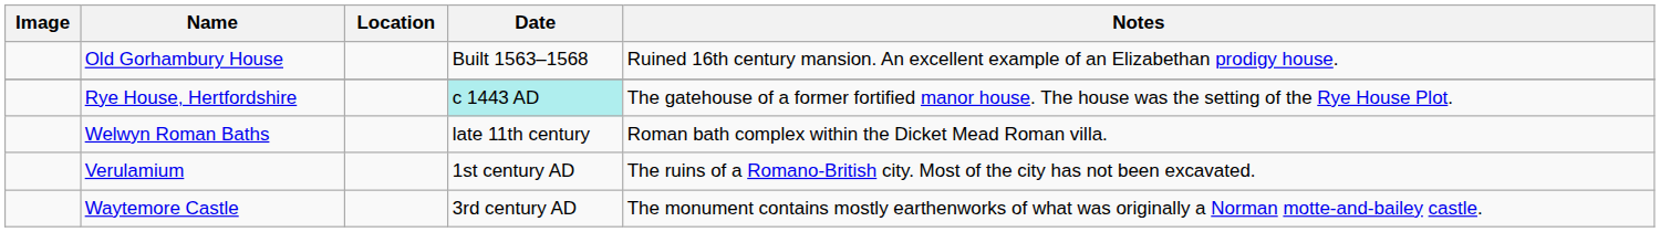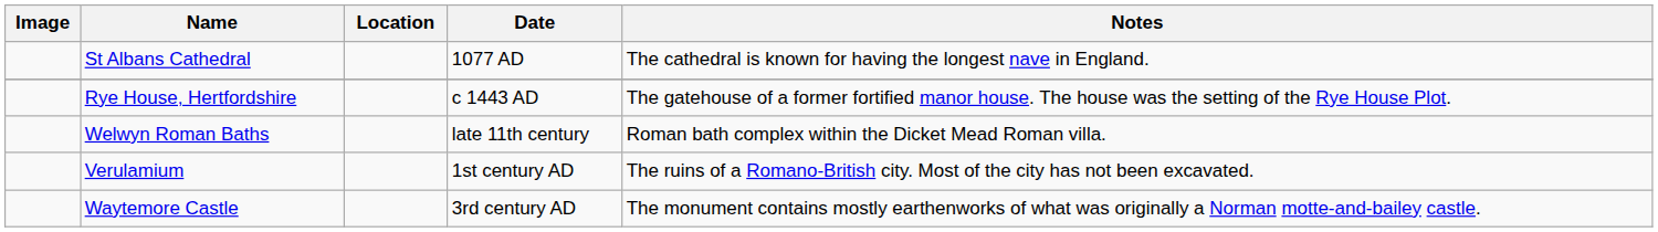 <table class="wikitable sortable" style="font-size: 90%;width:100%;border:0px;text-align:left;line-height:150%;">
 <tr>
 <th class="unsortable">Image</th>
 <th>Name</th>
 <th>Location</th>
 <th>Date</th>
 <th class="unsortable">Notes</th>
 </tr>
 <tr>
 <td></td>
-<td><a href='#'>Old Gorhambury House</a></td>
+<td><a href='#'>St Albans Cathedral</a></td>
 <td></td>
-<td>Built 1563–1568</td>
-<td>Ruined 16th century mansion. An excellent example of an Elizabethan  <a href='#'>prodigy house</a>.</td>
+<td>1077 AD</td>
+<td>The cathedral is known for having the longest <a href='#'>nave</a> in England.</td>
 </tr>
 <tr>
 </tr>
 <tr>
 <td></td>
 <td><a href='#'>Rye House, Hertfordshire</a></td>
 <td></td>
-<td style="background: paleturquoise;">c 1443 AD</td>
+<td>c 1443 AD</td>
 <td>The gatehouse of a former fortified <a href='#'>manor house</a>. The house was the setting of the <a href='#'>Rye House Plot</a>.</td>
 </tr>
 <tr>
 <td></td>
 <td><a href='#'>Welwyn Roman Baths</a></td>
 <td></td>
 <td>late 11th century</td>
 <td>Roman bath complex within the Dicket Mead Roman villa.</td>
 </tr>
 <tr>
 <td></td>
 <td><a href='#'>Verulamium</a></td>
 <td></td>
 <td>1st century AD</td>
 <td>The ruins of a <a href='#'>Romano-British</a> city. Most of the city has not been excavated.</td>
 </tr>
 <tr>
 <td></td>
 <td><a href='#'>Waytemore Castle</a></td>
 <td></td>
 <td>3rd century AD</td>
 <td>The monument contains mostly earthenworks of what was originally a <a href='#'>Norman</a> <a href='#'>motte-and-bailey</a> <a href='#'>castle</a>.</td>
 </tr>
 </table>
